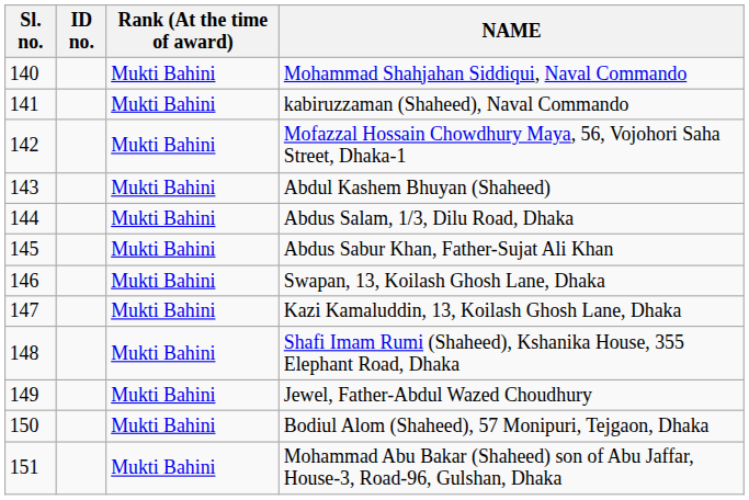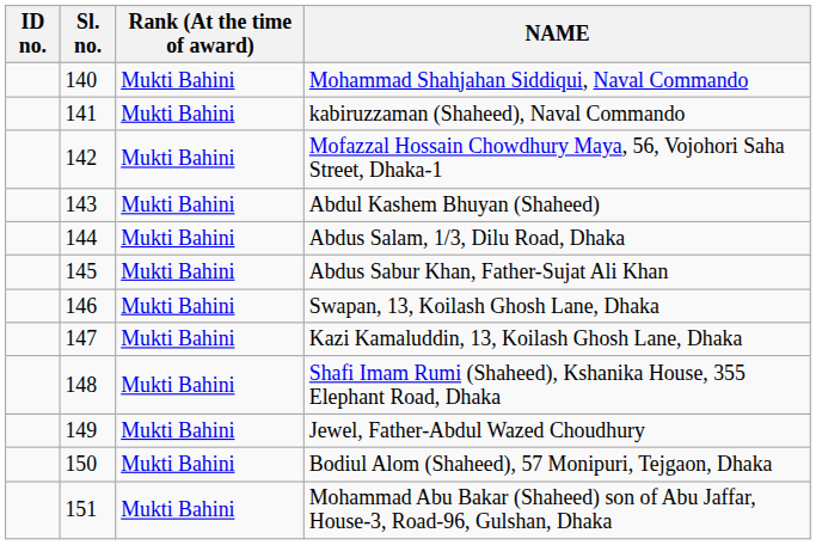 <table class ="wikitable">
 <tr>
+<th>ID no.</th>
 <th>Sl. no.</th>
-<th>ID no.</th>
 <th>Rank (At the time of award)</th>
 <th>NAME</th>
 </tr>
 <tr>
+<td></td>
 <td>140</td>
-<td></td>
 <td><a href='#'>Mukti Bahini</a></td>
 <td><a href='#'>Mohammad Shahjahan Siddiqui</a>, <a href='#'>Naval Commando</a></td>
 </tr>
 <tr>
+<td></td>
 <td>141</td>
-<td></td>
 <td><a href='#'>Mukti Bahini</a></td>
 <td>kabiruzzaman (Shaheed), Naval Commando</td>
 </tr>
 <tr>
+<td></td>
 <td>142</td>
-<td></td>
 <td><a href='#'>Mukti Bahini</a></td>
 <td><a href='#'>Mofazzal Hossain Chowdhury Maya</a>, 56, Vojohori Saha Street, Dhaka-1</td>
 </tr>
 <tr>
+<td></td>
 <td>143</td>
-<td></td>
 <td><a href='#'>Mukti Bahini</a></td>
 <td>Abdul Kashem Bhuyan (Shaheed)</td>
 </tr>
 <tr>
+<td></td>
 <td>144</td>
-<td></td>
 <td><a href='#'>Mukti Bahini</a></td>
 <td>Abdus Salam, 1/3, Dilu Road, Dhaka</td>
 </tr>
 <tr>
+<td></td>
 <td>145</td>
-<td></td>
 <td><a href='#'>Mukti Bahini</a></td>
 <td>Abdus Sabur Khan, Father-Sujat Ali Khan</td>
 </tr>
 <tr>
+<td></td>
 <td>146</td>
-<td></td>
 <td><a href='#'>Mukti Bahini</a></td>
 <td>Swapan, 13, Koilash Ghosh Lane, Dhaka</td>
 </tr>
 <tr>
+<td></td>
 <td>147</td>
-<td></td>
 <td><a href='#'>Mukti Bahini</a></td>
 <td>Kazi Kamaluddin, 13, Koilash Ghosh Lane, Dhaka</td>
 </tr>
 <tr>
+<td></td>
 <td>148</td>
-<td></td>
 <td><a href='#'>Mukti Bahini</a></td>
 <td><a href='#'>Shafi Imam Rumi</a> (Shaheed), Kshanika House, 355 Elephant Road, Dhaka</td>
 </tr>
 <tr>
+<td></td>
 <td>149</td>
-<td></td>
 <td><a href='#'>Mukti Bahini</a></td>
 <td>Jewel, Father-Abdul Wazed Choudhury</td>
 </tr>
 <tr>
+<td></td>
 <td>150</td>
-<td></td>
 <td><a href='#'>Mukti Bahini</a></td>
 <td>Bodiul Alom (Shaheed), 57 Monipuri, Tejgaon, Dhaka</td>
 </tr>
 <tr>
+<td></td>
 <td>151</td>
-<td></td>
 <td><a href='#'>Mukti Bahini</a></td>
 <td>Mohammad Abu Bakar (Shaheed) son of Abu Jaffar, House-3, Road-96, Gulshan, Dhaka</td>
 </tr>
 </table>
